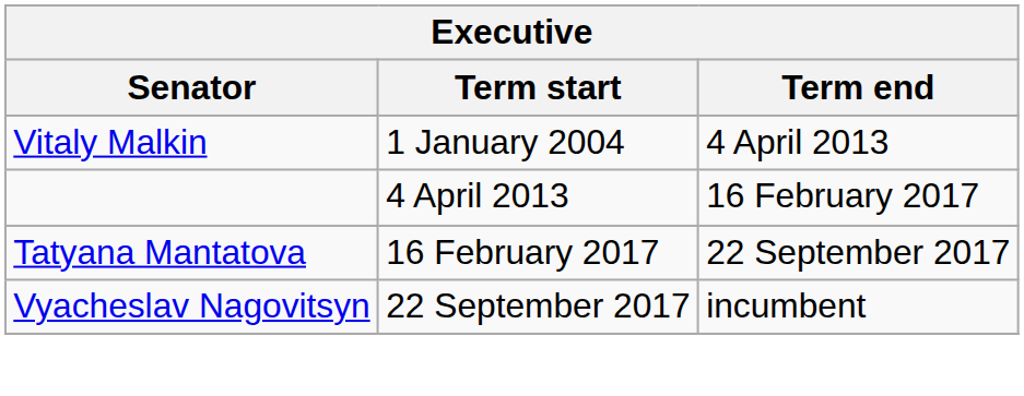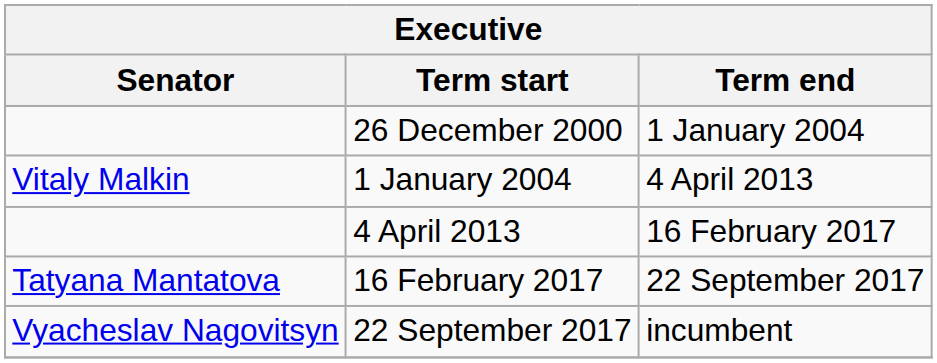 <table class="wikitable sortable">
 <tr>
 <th colspan=3>Executive</th>
 </tr>
 <tr>
 <th>Senator</th>
 <th>Term start</th>
 <th>Term end</th>
+</tr>
+<tr>
+<td></td>
+<td>26 December 2000</td>
+<td>1 January 2004</td>
 </tr>
 <tr>
 <td><a href='#'>Vitaly Malkin</a></td>
 <td>1 January 2004</td>
 <td>4 April 2013</td>
 </tr>
 <tr>
 <td></td>
 <td>4 April 2013</td>
 <td>16 February 2017</td>
 </tr>
 <tr>
 <td><a href='#'>Tatyana Mantatova</a></td>
 <td>16 February 2017</td>
 <td>22 September 2017</td>
 </tr>
 <tr>
 <td><a href='#'>Vyacheslav Nagovitsyn</a></td>
 <td>22 September 2017</td>
 <td>incumbent</td>
 </tr>
 <tr>
 </tr>
 </table>
